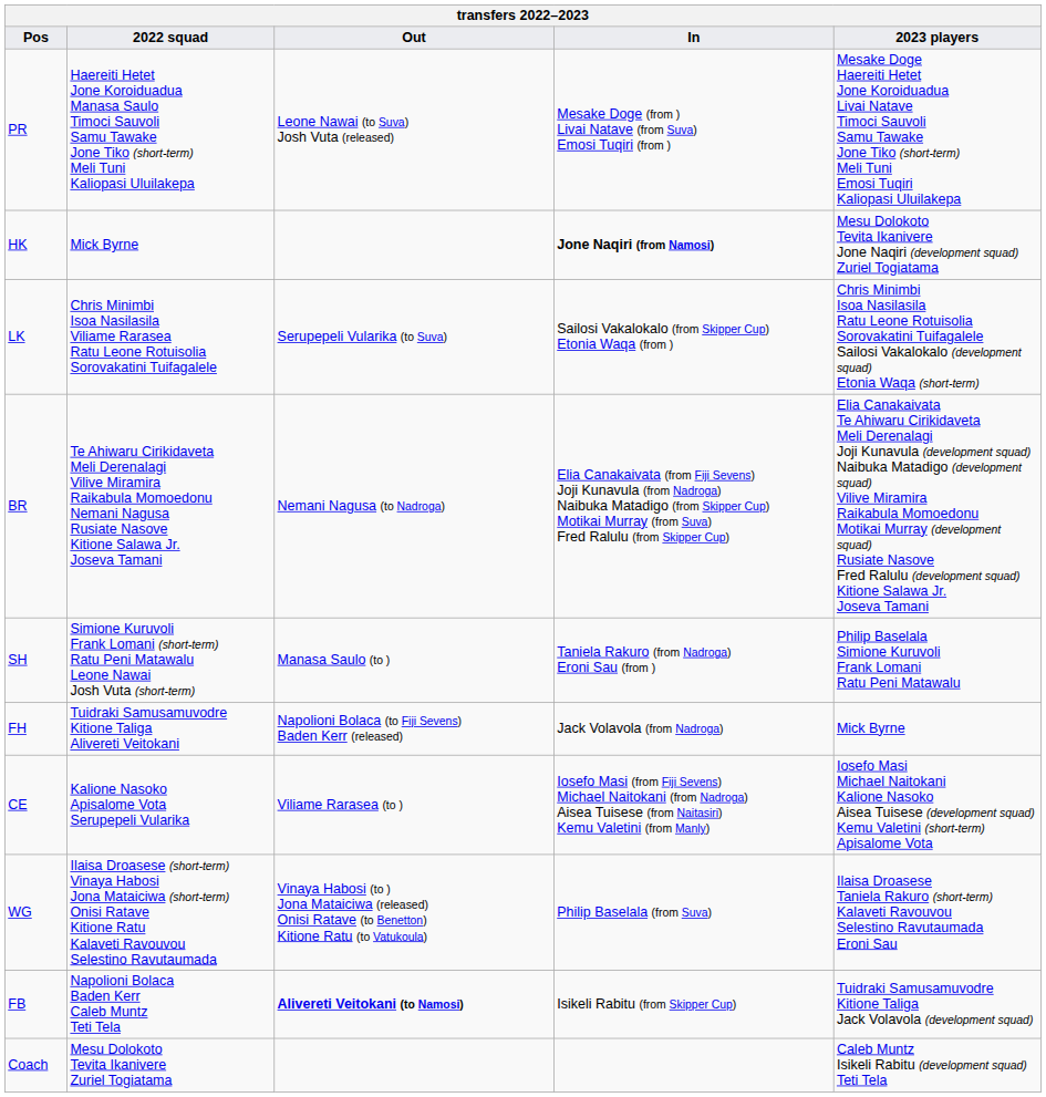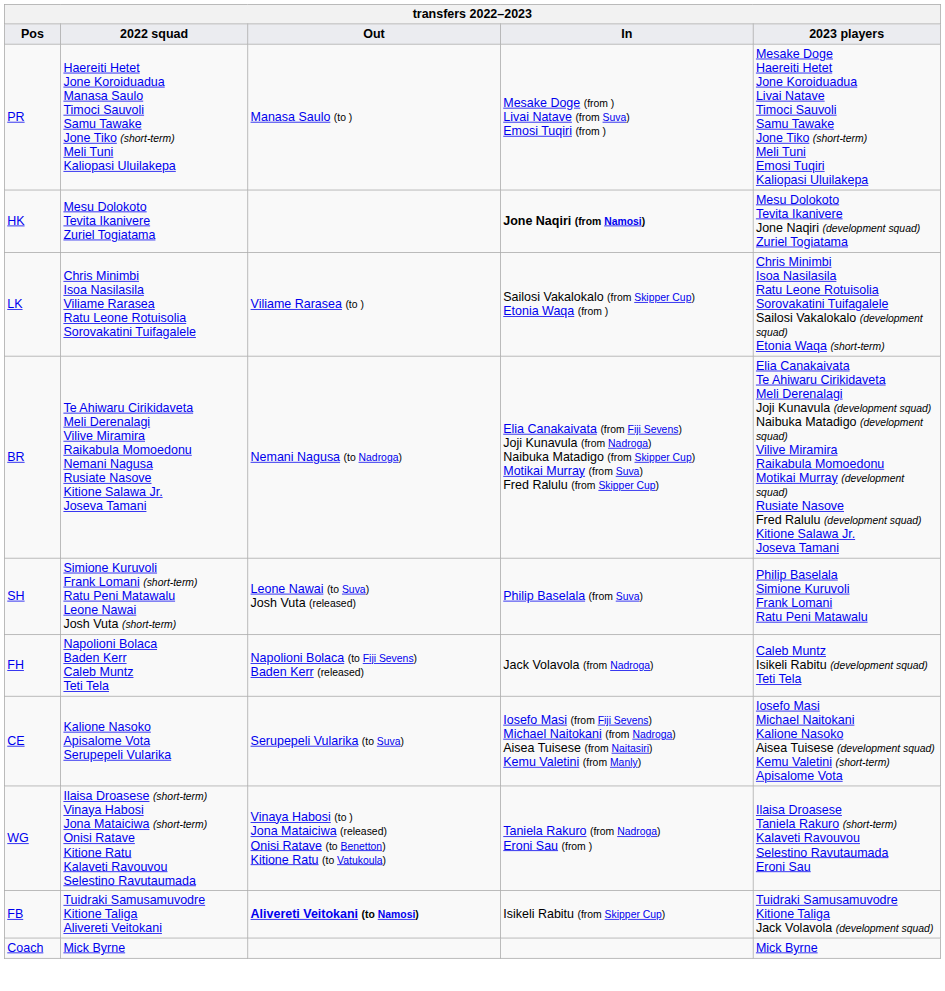 <table class="wikitable" style="text-align: left; width:95%">
 <tr>
 <th colspan="100%"> transfers 2022–2023</th>
 </tr>
 <tr>
 <th style="background:#ebecf0; width:6%;">Pos</th>
 <th style="background:#ebecf0; width:20%;">2022 squad</th>
 <th style="background:#ebecf0; width:27%;">Out</th>
 <th style="background:#ebecf0; width:27%;">In</th>
 <th style="background:#ebecf0; width:20%;">2023 players</th>
 </tr>
 <tr>
 <td><a href='#'>PR</a></td>
 <td> <a href='#'>Haereiti Hetet</a> <br> <a href='#'>Jone Koroiduadua</a> <br> <a href='#'>Manasa Saulo</a> <br> <a href='#'>Timoci Sauvoli</a> <br> <a href='#'>Samu Tawake</a> <br> <a href='#'>Jone Tiko</a> <small><em>(short-term)</em></small> <br> <a href='#'>Meli Tuni</a> <br> <a href='#'>Kaliopasi Uluilakepa</a></td>
-<td>  <a href='#'>Leone Nawai</a> <small>(to <a href='#'>Suva</a>)</small> <br>  Josh Vuta <small>(released)</small></td>
+<td>  <a href='#'>Manasa Saulo</a> <small>(to )</small></td>
 <td>  <a href='#'>Mesake Doge</a> <small>(from )</small> <br>  <a href='#'>Livai Natave</a> <small>(from <a href='#'>Suva</a>)</small> <br>  <a href='#'>Emosi Tuqiri</a> <small>(from )</small></td>
 <td> <a href='#'>Mesake Doge</a> <br> <a href='#'>Haereiti Hetet</a> <br> <a href='#'>Jone Koroiduadua</a> <br> <a href='#'>Livai Natave</a> <br> <a href='#'>Timoci Sauvoli</a> <br> <a href='#'>Samu Tawake</a> <br> <a href='#'>Jone Tiko</a> <small><em>(short-term)</em></small> <br> <a href='#'>Meli Tuni</a> <br> <a href='#'>Emosi Tuqiri</a> <br> <a href='#'>Kaliopasi Uluilakepa</a></td>
 </tr>
 <tr>
 <td><a href='#'>HK</a></td>
-<td> <a href='#'>Mick Byrne</a></td>
+<td> <a href='#'>Mesu Dolokoto</a> <br> <a href='#'>Tevita Ikanivere</a> <br> <a href='#'>Zuriel Togiatama</a></td>
 <td></td>
 <td><strong>  Jone Naqiri <small>(from <a href='#'>Namosi</a>)</small></strong></td>
 <td> <a href='#'>Mesu Dolokoto</a> <br> <a href='#'>Tevita Ikanivere</a> <br> Jone Naqiri <small><em>(development squad)</em></small> <br> <a href='#'>Zuriel Togiatama</a></td>
 </tr>
 <tr>
 <td><a href='#'>LK</a></td>
 <td> <a href='#'>Chris Minimbi</a> <br> <a href='#'>Isoa Nasilasila</a> <br> <a href='#'>Viliame Rarasea</a> <br> <a href='#'>Ratu Leone Rotuisolia</a> <br> <a href='#'>Sorovakatini Tuifagalele</a></td>
-<td>  <a href='#'>Serupepeli Vularika</a> <small>(to <a href='#'>Suva</a>)</small></td>
+<td>  <a href='#'>Viliame Rarasea</a> <small>(to )</small></td>
 <td>  Sailosi Vakalokalo <small>(from <a href='#'>Skipper Cup</a>)</small> <br>  <a href='#'>Etonia Waqa</a> <small>(from )</small></td>
 <td> <a href='#'>Chris Minimbi</a> <br> <a href='#'>Isoa Nasilasila</a> <br> <a href='#'>Ratu Leone Rotuisolia</a> <br> <a href='#'>Sorovakatini Tuifagalele</a> <br> Sailosi Vakalokalo <small><em>(development squad)</em></small> <br> <a href='#'>Etonia Waqa</a> <small><em>(short-term)</em></small></td>
 </tr>
 <tr>
 <td><a href='#'>BR</a></td>
 <td> <a href='#'>Te Ahiwaru Cirikidaveta</a> <br> <a href='#'>Meli Derenalagi</a> <br> <a href='#'>Vilive Miramira</a> <br> <a href='#'>Raikabula Momoedonu</a> <br> <a href='#'>Nemani Nagusa</a> <br> <a href='#'>Rusiate Nasove</a> <br> <a href='#'>Kitione Salawa Jr.</a> <br> <a href='#'>Joseva Tamani</a></td>
 <td>  <a href='#'>Nemani Nagusa</a> <small>(to <a href='#'>Nadroga</a>)</small></td>
 <td>  <a href='#'>Elia Canakaivata</a> <small>(from <a href='#'>Fiji Sevens</a>)</small> <br>  Joji Kunavula <small>(from <a href='#'>Nadroga</a>)</small> <br>  Naibuka Matadigo <small>(from <a href='#'>Skipper Cup</a>)</small> <br>  <a href='#'>Motikai Murray</a> <small>(from <a href='#'>Suva</a>)</small> <br>  Fred Ralulu <small>(from <a href='#'>Skipper Cup</a>)</small></td>
 <td> <a href='#'>Elia Canakaivata</a> <br> <a href='#'>Te Ahiwaru Cirikidaveta</a> <br> <a href='#'>Meli Derenalagi</a> <br> Joji Kunavula <small><em>(development squad)</em></small> <br> Naibuka Matadigo <small><em>(development squad)</em></small> <br> <a href='#'>Vilive Miramira</a> <br> <a href='#'>Raikabula Momoedonu</a> <br> <a href='#'>Motikai Murray</a> <small><em>(development squad)</em></small> <br> <a href='#'>Rusiate Nasove</a> <br> Fred Ralulu <small><em>(development squad)</em></small> <br> <a href='#'>Kitione Salawa Jr.</a> <br> <a href='#'>Joseva Tamani</a></td>
 </tr>
 <tr>
 <td><a href='#'>SH</a></td>
 <td> <a href='#'>Simione Kuruvoli</a> <br> <a href='#'>Frank Lomani</a> <small><em>(short-term)</em></small> <br> <a href='#'>Ratu Peni Matawalu</a> <br> <a href='#'>Leone Nawai</a> <br> Josh Vuta <small><em>(short-term)</em></small></td>
-<td>  <a href='#'>Manasa Saulo</a> <small>(to )</small></td>
-<td>  <a href='#'>Taniela Rakuro</a> <small>(from <a href='#'>Nadroga</a>)</small> <br>  <a href='#'>Eroni Sau</a> <small>(from )</small></td>
+<td>  <a href='#'>Leone Nawai</a> <small>(to <a href='#'>Suva</a>)</small> <br>  Josh Vuta <small>(released)</small></td>
+<td>  <a href='#'>Philip Baselala</a> <small>(from <a href='#'>Suva</a>)</small></td>
 <td> <a href='#'>Philip Baselala</a> <br> <a href='#'>Simione Kuruvoli</a> <br> <a href='#'>Frank Lomani</a> <br> <a href='#'>Ratu Peni Matawalu</a></td>
 </tr>
 <tr>
 <td><a href='#'>FH</a></td>
-<td> <a href='#'>Tuidraki Samusamuvodre</a> <br> <a href='#'>Kitione Taliga</a> <br> <a href='#'>Alivereti Veitokani</a></td>
+<td> <a href='#'>Napolioni Bolaca</a> <br> <a href='#'>Baden Kerr</a> <br> <a href='#'>Caleb Muntz</a> <br> <a href='#'>Teti Tela</a></td>
 <td>  <a href='#'>Napolioni Bolaca</a> <small>(to <a href='#'>Fiji Sevens</a>)</small> <br>  <a href='#'>Baden Kerr</a> <small>(released)</small></td>
 <td>  Jack Volavola <small>(from <a href='#'>Nadroga</a>)</small></td>
-<td> <a href='#'>Mick Byrne</a></td>
+<td> <a href='#'>Caleb Muntz</a> <br> Isikeli Rabitu <small><em>(development squad)</em></small> <br> <a href='#'>Teti Tela</a></td>
 </tr>
 <tr>
 <td><a href='#'>CE</a></td>
 <td> <a href='#'>Kalione Nasoko</a> <br> <a href='#'>Apisalome Vota</a> <br> <a href='#'>Serupepeli Vularika</a></td>
-<td>  <a href='#'>Viliame Rarasea</a> <small>(to )</small></td>
+<td>  <a href='#'>Serupepeli Vularika</a> <small>(to <a href='#'>Suva</a>)</small></td>
 <td>  <a href='#'>Iosefo Masi</a> <small>(from <a href='#'>Fiji Sevens</a>)</small> <br>  <a href='#'>Michael Naitokani</a> <small>(from <a href='#'>Nadroga</a>)</small> <br>  Aisea Tuisese <small>(from <a href='#'>Naitasiri</a>)</small> <br>  <a href='#'>Kemu Valetini</a> <small>(from  <a href='#'>Manly</a>)</small></td>
 <td> <a href='#'>Iosefo Masi</a> <br> <a href='#'>Michael Naitokani</a> <br> <a href='#'>Kalione Nasoko</a> <br> Aisea Tuisese <small><em>(development squad)</em></small> <br> <a href='#'>Kemu Valetini</a> <small><em>(short-term)</em></small> <br> <a href='#'>Apisalome Vota</a></td>
 </tr>
 <tr>
 <td><a href='#'>WG</a></td>
 <td> <a href='#'>Ilaisa Droasese</a> <small><em>(short-term)</em></small> <br> <a href='#'>Vinaya Habosi</a> <br> <a href='#'>Jona Mataiciwa</a> <small><em>(short-term)</em></small> <br> <a href='#'>Onisi Ratave</a> <br> <a href='#'>Kitione Ratu</a> <br> <a href='#'>Kalaveti Ravouvou</a> <br> <a href='#'>Selestino Ravutaumada</a></td>
 <td>  <a href='#'>Vinaya Habosi</a> <small>(to )</small> <br>  <a href='#'>Jona Mataiciwa</a> <small>(released)</small> <br>  <a href='#'>Onisi Ratave</a> <small>(to  <a href='#'>Benetton</a>)</small> <br>  <a href='#'>Kitione Ratu</a> <small>(to <a href='#'>Vatukoula</a>)</small></td>
-<td>  <a href='#'>Philip Baselala</a> <small>(from <a href='#'>Suva</a>)</small></td>
+<td>  <a href='#'>Taniela Rakuro</a> <small>(from <a href='#'>Nadroga</a>)</small> <br>  <a href='#'>Eroni Sau</a> <small>(from )</small></td>
 <td> <a href='#'>Ilaisa Droasese</a> <br> <a href='#'>Taniela Rakuro</a> <small><em>(short-term)</em></small> <br> <a href='#'>Kalaveti Ravouvou</a> <br> <a href='#'>Selestino Ravutaumada</a> <br> <a href='#'>Eroni Sau</a></td>
 </tr>
 <tr>
 <td><a href='#'>FB</a></td>
-<td> <a href='#'>Napolioni Bolaca</a> <br> <a href='#'>Baden Kerr</a> <br> <a href='#'>Caleb Muntz</a> <br> <a href='#'>Teti Tela</a></td>
+<td> <a href='#'>Tuidraki Samusamuvodre</a> <br> <a href='#'>Kitione Taliga</a> <br> <a href='#'>Alivereti Veitokani</a></td>
 <td><strong>  <a href='#'>Alivereti Veitokani</a> <small>(to <a href='#'>Namosi</a>)</small></strong></td>
 <td>  Isikeli Rabitu <small>(from <a href='#'>Skipper Cup</a>)</small></td>
 <td> <a href='#'>Tuidraki Samusamuvodre</a> <br> <a href='#'>Kitione Taliga</a> <br> Jack Volavola <small><em>(development squad)</em></small></td>
 </tr>
 <tr>
 <td><a href='#'>Coach</a></td>
-<td> <a href='#'>Mesu Dolokoto</a> <br> <a href='#'>Tevita Ikanivere</a> <br> <a href='#'>Zuriel Togiatama</a></td>
+<td> <a href='#'>Mick Byrne</a></td>
 <td></td>
 <td></td>
-<td> <a href='#'>Caleb Muntz</a> <br> Isikeli Rabitu <small><em>(development squad)</em></small> <br> <a href='#'>Teti Tela</a></td>
+<td> <a href='#'>Mick Byrne</a></td>
 </tr>
 </table>
